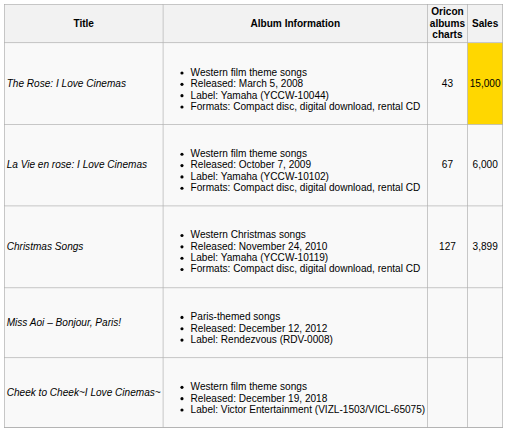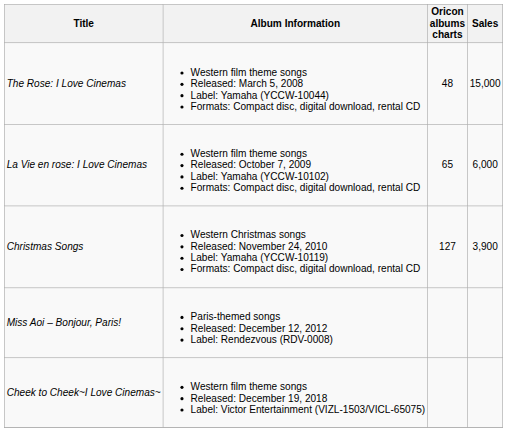 <table class="wikitable">
 <tr>
 <th>Title</th>
 <th>Album Information</th>
 <th>Oricon<br>albums<br>charts<br></th>
 <th>Sales<br></th>
 </tr>
 <tr>
 <td><em>The Rose: I Love Cinemas</em></td>
 <td><br><ul><li>Western film theme songs</li><li>Released: March 5, 2008</li><li>Label: Yamaha (YCCW-10044)</li><li>Formats: Compact disc, digital download, rental CD</li></ul></td>
-<td align="center">43</td>
-<td align="center" style="background: gold;">15,000</td>
+<td align="center">48</td>
+<td align="center">15,000</td>
 </tr>
 <tr>
 <td><em>La Vie en rose: I Love Cinemas</em></td>
 <td><br><ul><li>Western film theme songs</li><li>Released: October 7, 2009</li><li>Label: Yamaha (YCCW-10102)</li><li>Formats: Compact disc, digital download, rental CD</li></ul></td>
-<td align="center">67</td>
+<td align="center">65</td>
 <td align="center">6,000</td>
 </tr>
 <tr>
 <td><em>Christmas Songs</em></td>
 <td><br><ul><li>Western Christmas songs</li><li>Released: November 24, 2010</li><li>Label: Yamaha (YCCW-10119)</li><li>Formats: Compact disc, digital download, rental CD</li></ul></td>
 <td align="center">127</td>
-<td align="center">3,899</td>
+<td align="center">3,900</td>
 </tr>
 <tr>
 <td><em>Miss Aoi – Bonjour, Paris!</em></td>
 <td><br><ul><li>Paris-themed songs </li><li>Released: December 12, 2012</li><li>Label: Rendezvous (RDV-0008)</li></ul></td>
 <td></td>
 <td></td>
 </tr>
 <tr>
 <td><em>Cheek to Cheek~I Love Cinemas~</em></td>
 <td><br><ul><li>Western film theme songs</li><li>Released: December 19, 2018</li><li>Label: Victor Entertainment (VIZL-1503/VICL-65075)</li></ul></td>
 <td></td>
 <td></td>
 </tr>
 <tr>
 </tr>
 </table>
